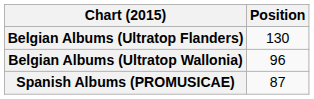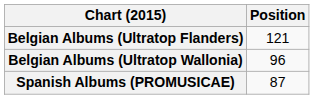 <table class="wikitable plainrowheaders" style="text-align:center">
 <tr>
 <th scope="col">Chart (2015)</th>
 <th scope="col">Position</th>
 </tr>
 <tr>
 <th scope="row">Belgian Albums (Ultratop Flanders)</th>
-<td>130</td>
+<td>121</td>
 </tr>
 <tr>
 <th scope="row">Belgian Albums (Ultratop Wallonia)</th>
 <td>96</td>
 </tr>
 <tr>
 <th scope="row">Spanish Albums (PROMUSICAE)</th>
 <td>87</td>
 </tr>
 </table>
